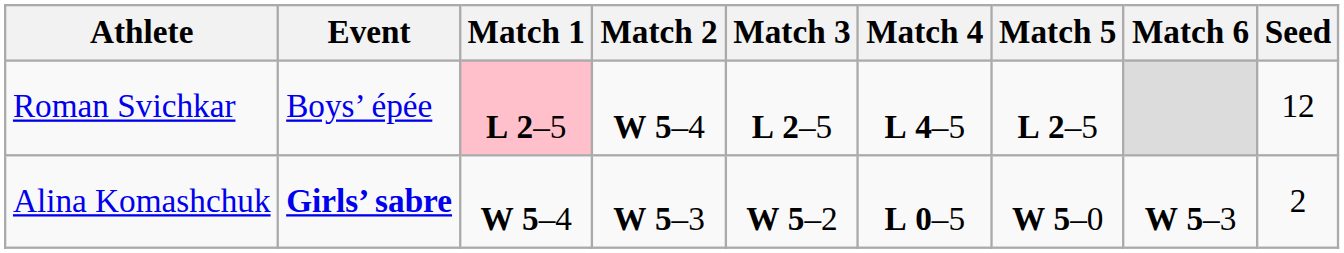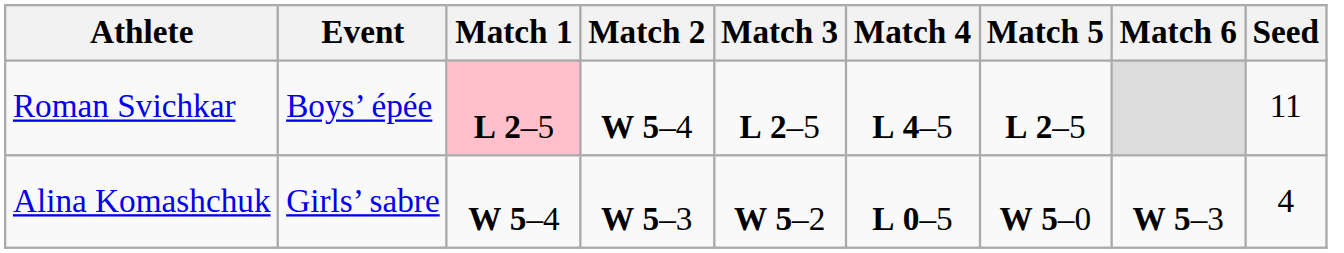 <table class="wikitable" border="1" style="font-size:90%">
 <tr>
 <th>Athlete</th>
 <th>Event</th>
 <th>Match 1</th>
 <th>Match 2</th>
 <th>Match 3</th>
 <th>Match 4</th>
 <th>Match 5</th>
 <th>Match 6</th>
 <th>Seed</th>
 </tr>
 <tr>
 <td><a href='#'>Roman Svichkar</a></td>
 <td><a href='#'>Boys’ épée</a></td>
 <td align=center style="background: pink;"><br> <strong>L</strong> <strong>2</strong>–5</td>
 <td align=center><br> <strong>W</strong> <strong>5</strong>–4</td>
 <td align=center><br> <strong>L</strong> <strong>2</strong>–5</td>
 <td align=center><br> <strong>L</strong> <strong>4</strong>–5</td>
 <td align=center><br> <strong>L</strong> <strong>2</strong>–5</td>
 <td bgcolor=#DCDCDC></td>
-<td align=center>12</td>
+<td align=center>11</td>
 </tr>
 <tr>
 <td><a href='#'>Alina Komashchuk</a></td>
-<td><strong><a href='#'>Girls’ sabre</a></strong></td>
+<td><a href='#'>Girls’ sabre</a></td>
 <td align=center><br> <strong>W</strong> <strong>5</strong>–4</td>
 <td align=center><br> <strong>W</strong> <strong>5</strong>–3</td>
 <td align=center><br> <strong>W</strong> <strong>5</strong>–2</td>
 <td align=center><br> <strong>L</strong> <strong>0</strong>–5</td>
 <td align=center><br> <strong>W</strong> <strong>5</strong>–0</td>
 <td align=center><br> <strong>W</strong> <strong>5</strong>–3</td>
-<td align=center>2</td>
+<td align=center>4</td>
 </tr>
 </table>
